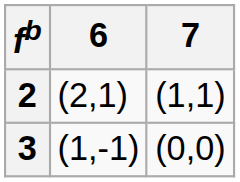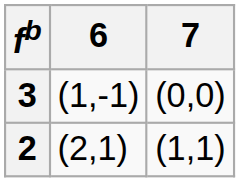 <table class="wikitable floatright">
 <tr>
 <th><em>f<sup>b</sup></em></th>
 <th>6</th>
 <th>7</th>
 </tr>
 <tr>
+<th>3</th>
+<td>(1,-1)</td>
+<td>(0,0)</td>
+</tr>
+<tr>
 <th>2</th>
 <td>(2,1)</td>
 <td>(1,1)</td>
 </tr>
-<tr>
-<th>3</th>
-<td>(1,-1)</td>
-<td>(0,0)</td>
-</tr>
 </table>
